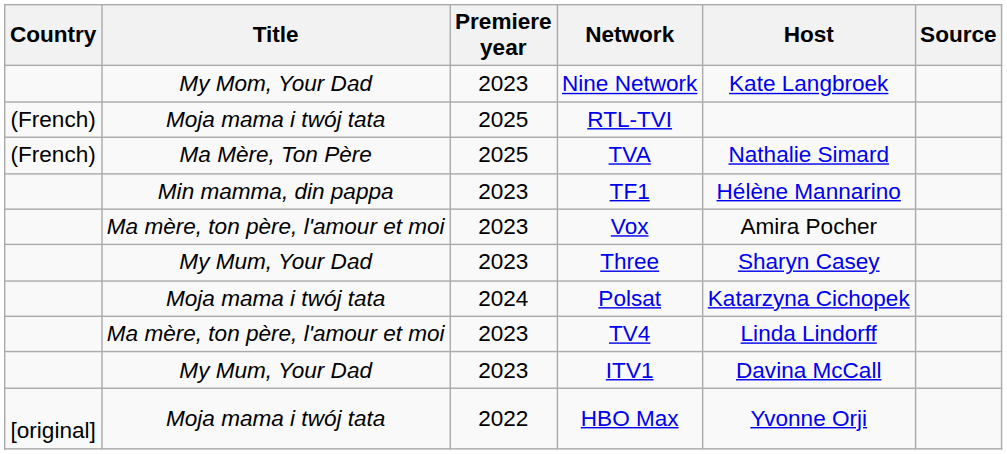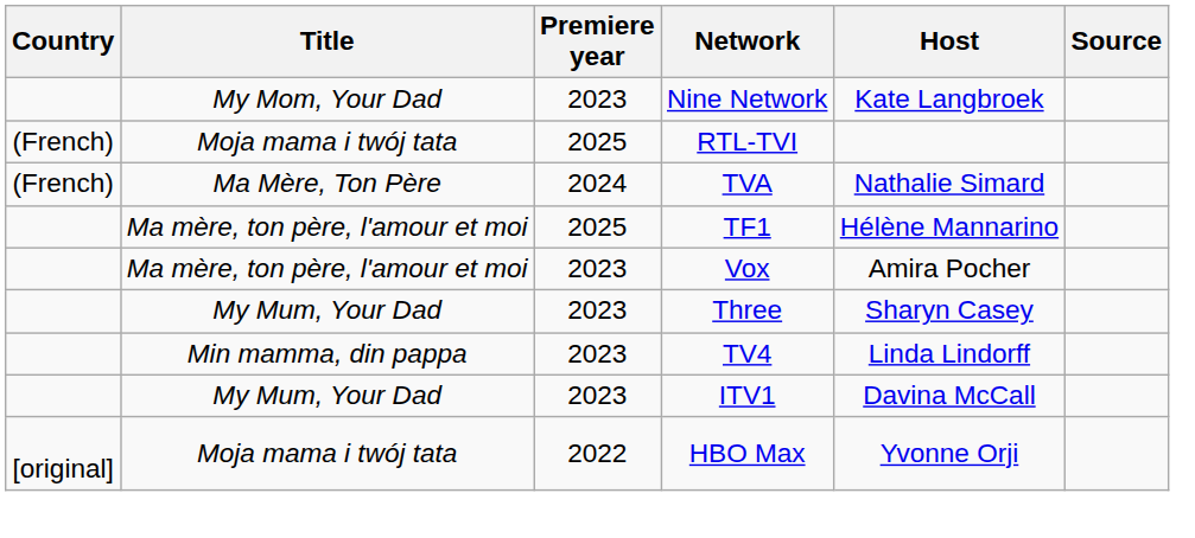 <table class="wikitable" style="text-align:center">
 <tr>
 <th>Country</th>
 <th>Title</th>
 <th>Premiere<br>year</th>
 <th>Network</th>
 <th>Host</th>
 <th>Source</th>
 </tr>
 <tr>
 <td></td>
 <td><em>My Mom, Your Dad</em></td>
 <td>2023</td>
 <td><a href='#'>Nine Network</a></td>
 <td><a href='#'>Kate Langbroek</a></td>
 <td></td>
 </tr>
 <tr>
 <td> (French)</td>
 <td><em>Moja mama i twój tata</em></td>
 <td>2025</td>
 <td><a href='#'>RTL-TVI</a></td>
 <td></td>
 <td></td>
 </tr>
 <tr>
 <td> (French)</td>
 <td><em>Ma Mère, Ton Père</em></td>
-<td>2025</td>
+<td>2024</td>
 <td><a href='#'>TVA</a></td>
 <td><a href='#'>Nathalie Simard</a></td>
 <td></td>
 </tr>
 <tr>
 <td></td>
-<td><em>Min mamma, din pappa</em></td>
-<td>2023</td>
+<td><em>Ma mère, ton père, l'amour et moi</em></td>
+<td>2025</td>
 <td><a href='#'>TF1</a></td>
 <td><a href='#'>Hélène Mannarino</a></td>
 <td></td>
 </tr>
 <tr>
 <td></td>
 <td><em>Ma mère, ton père, l'amour et moi</em></td>
 <td>2023</td>
 <td><a href='#'>Vox</a></td>
 <td>Amira Pocher</td>
 <td></td>
 </tr>
 <tr>
 <td></td>
 <td><em>My Mum, Your Dad</em></td>
 <td>2023</td>
 <td><a href='#'>Three</a></td>
 <td><a href='#'>Sharyn Casey</a></td>
 <td></td>
 </tr>
 <tr>
 <td></td>
-<td><em>Moja mama i twój tata</em></td>
-<td>2024</td>
-<td><a href='#'>Polsat</a></td>
-<td><a href='#'>Katarzyna Cichopek</a></td>
-<td></td>
-</tr>
-<tr>
-<td></td>
-<td><em>Ma mère, ton père, l'amour et moi</em></td>
+<td><em>Min mamma, din pappa</em></td>
 <td>2023</td>
 <td><a href='#'>TV4</a></td>
 <td><a href='#'>Linda Lindorff</a></td>
 <td></td>
 </tr>
 <tr>
 <td></td>
 <td><em>My Mum, Your Dad</em></td>
 <td>2023</td>
 <td><a href='#'>ITV1</a></td>
 <td><a href='#'>Davina McCall</a></td>
 <td></td>
 </tr>
 <tr>
 <td><br>[original]</td>
 <td><em>Moja mama i twój tata</em></td>
 <td>2022</td>
 <td><a href='#'>HBO Max</a></td>
 <td><a href='#'>Yvonne Orji</a></td>
 <td></td>
 </tr>
 </table>
